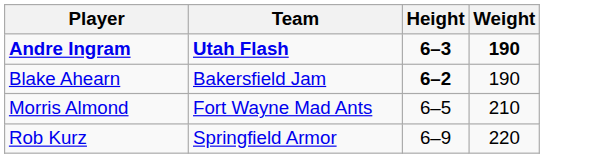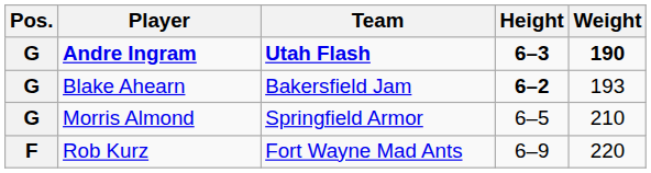 <table class="wikitable">
 <tr>
+<th>Pos.</th>
 <th style="width:150px;">Player</th>
 <th width=175>Team</th>
 <th>Height</th>
 <th>Weight</th>
 </tr>
 <tr>
+<th>G</th>
 <td><strong><a href='#'>Andre Ingram</a></strong></td>
 <td><strong><a href='#'>Utah Flash</a></strong></td>
 <td align=center><strong>6–3</strong></td>
 <td align=center><strong>190</strong></td>
 </tr>
 <tr>
+<th>G</th>
 <td><a href='#'>Blake Ahearn</a></td>
 <td><a href='#'>Bakersfield Jam</a></td>
 <td align=center><strong>6–2</strong></td>
-<td align=center>190</td>
+<td align=center>193</td>
 </tr>
 <tr>
+<th>G</th>
 <td><a href='#'>Morris Almond</a></td>
-<td><a href='#'>Fort Wayne Mad Ants</a></td>
+<td><a href='#'>Springfield Armor</a></td>
 <td align=center>6–5</td>
 <td align=center>210</td>
 </tr>
 <tr>
+<th>F</th>
 <td><a href='#'>Rob Kurz</a></td>
-<td><a href='#'>Springfield Armor</a></td>
+<td><a href='#'>Fort Wayne Mad Ants</a></td>
 <td align=center>6–9</td>
 <td align=center>220</td>
 </tr>
 </table>
